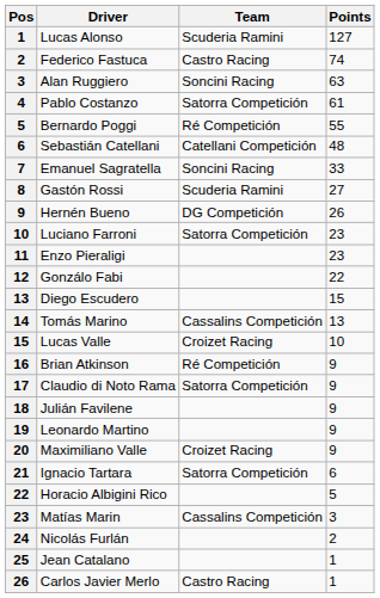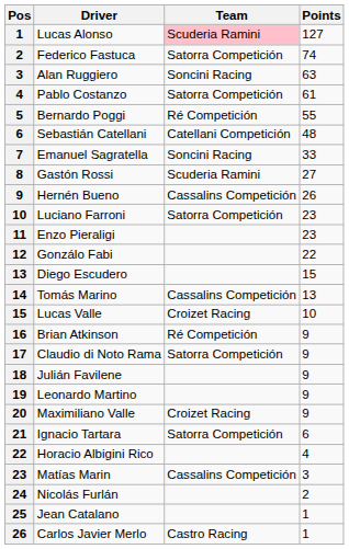 <table class="wikitable" style="font-size:85%">
 <tr>
 <th>Pos</th>
 <th>Driver</th>
 <th>Team</th>
 <th>Points</th>
 </tr>
 <tr>
 <th>1</th>
 <td> Lucas Alonso</td>
-<td>Scuderia Ramini</td>
+<td style="background: pink;">Scuderia Ramini</td>
 <td>127</td>
 </tr>
 <tr>
 <th>2</th>
 <td> Federico Fastuca</td>
-<td>Castro Racing</td>
+<td>Satorra Competición</td>
 <td>74</td>
 </tr>
 <tr>
 <th>3</th>
 <td> Alan Ruggiero</td>
 <td>Soncini Racing</td>
 <td>63</td>
 </tr>
 <tr>
 <th>4</th>
 <td> Pablo Costanzo</td>
 <td>Satorra Competición</td>
 <td>61</td>
 </tr>
 <tr>
 <th>5</th>
 <td> Bernardo Poggi</td>
 <td>Ré Competición</td>
 <td>55</td>
 </tr>
 <tr>
 <th>6</th>
 <td> Sebastián Catellani</td>
 <td>Catellani Competición</td>
 <td>48</td>
 </tr>
 <tr>
 <th>7</th>
 <td> Emanuel Sagratella</td>
 <td>Soncini Racing</td>
 <td>33</td>
 </tr>
 <tr>
 <th>8</th>
 <td> Gastón Rossi</td>
 <td>Scuderia Ramini</td>
 <td>27</td>
 </tr>
 <tr>
 <th>9</th>
 <td> Hernén Bueno</td>
-<td>DG Competición</td>
+<td>Cassalins Competición</td>
 <td>26</td>
 </tr>
 <tr>
 <th>10</th>
 <td> Luciano Farroni</td>
 <td>Satorra Competición</td>
 <td>23</td>
 </tr>
 <tr>
 <th>11</th>
 <td> Enzo Pieraligi</td>
 <td></td>
 <td>23</td>
 </tr>
 <tr>
 <th>12</th>
 <td> Gonzálo Fabi</td>
 <td></td>
 <td>22</td>
 </tr>
 <tr>
 <th>13</th>
 <td> Diego Escudero</td>
 <td></td>
 <td>15</td>
 </tr>
 <tr>
 <th>14</th>
 <td> Tomás Marino</td>
 <td>Cassalins Competición</td>
 <td>13</td>
 </tr>
 <tr>
 <th>15</th>
 <td> Lucas Valle</td>
 <td>Croizet Racing</td>
 <td>10</td>
 </tr>
 <tr>
 <th>16</th>
 <td> Brian Atkinson</td>
 <td>Ré Competición</td>
 <td>9</td>
 </tr>
 <tr>
 <th>17</th>
 <td> Claudio di Noto Rama</td>
 <td>Satorra Competición</td>
 <td>9</td>
 </tr>
 <tr>
 <th>18</th>
 <td> Julián Favilene</td>
 <td></td>
 <td>9</td>
 </tr>
 <tr>
 <th>19</th>
 <td> Leonardo Martino</td>
 <td></td>
 <td>9</td>
 </tr>
 <tr>
 <th>20</th>
 <td> Maximiliano Valle</td>
 <td>Croizet Racing</td>
 <td>9</td>
 </tr>
 <tr>
 <th>21</th>
 <td> Ignacio Tartara</td>
 <td>Satorra Competición</td>
 <td>6</td>
 </tr>
 <tr>
 <th>22</th>
 <td> Horacio Albigini Rico</td>
 <td></td>
-<td>5</td>
+<td>4</td>
 </tr>
 <tr>
 <th>23</th>
 <td> Matías Marin</td>
 <td>Cassalins Competición</td>
 <td>3</td>
 </tr>
 <tr>
 <th>24</th>
 <td> Nicolás Furlán</td>
 <td></td>
 <td>2</td>
 </tr>
 <tr>
 <th>25</th>
 <td> Jean Catalano</td>
 <td></td>
 <td>1</td>
 </tr>
 <tr>
 <th>26</th>
 <td> Carlos Javier Merlo</td>
 <td>Castro Racing</td>
 <td>1</td>
 </tr>
 </table>
